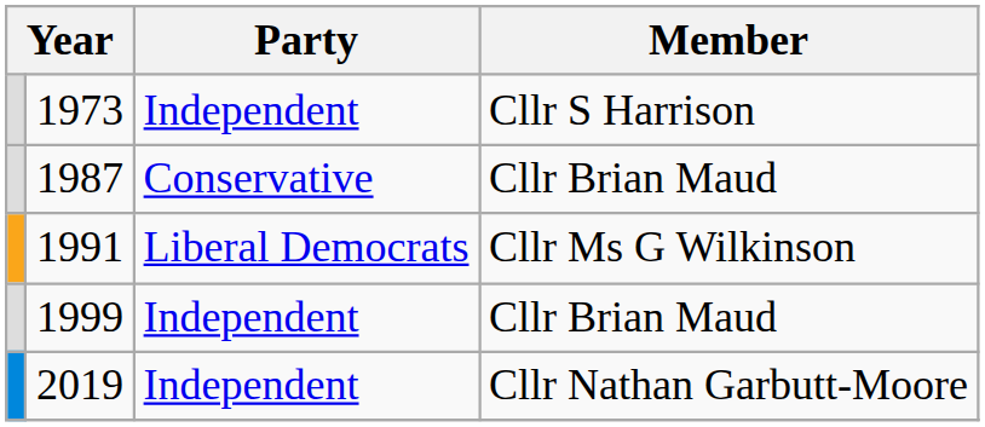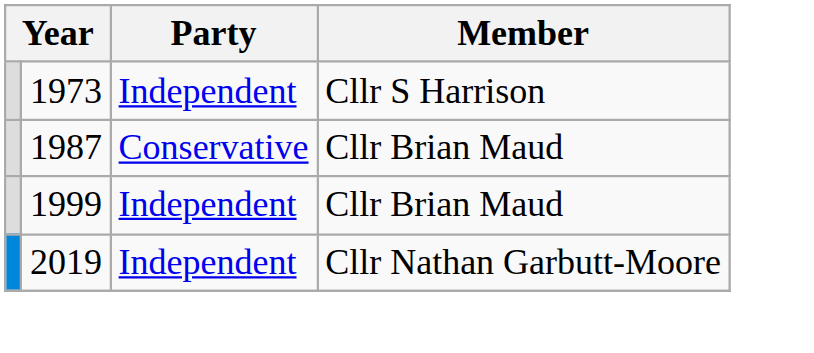 <table class="wikitable">
 <tr>
 <th colspan=2>Year</th>
 <th>Party</th>
 <th>Member</th>
 </tr>
 <tr>
 <th style="background-color: #DDDDDD"></th>
 <td>1973</td>
 <td><a href='#'>Independent</a></td>
 <td align=left>Cllr S Harrison</td>
 </tr>
 <tr>
 <th style="background-color: #DDDDDD"></th>
 <td>1987</td>
 <td><a href='#'>Conservative</a></td>
 <td align=left>Cllr Brian Maud</td>
 </tr>
 <tr>
-<th style="background-color: #FAA61A"></th>
-<td>1991</td>
-<td><a href='#'>Liberal Democrats</a></td>
-<td align=left>Cllr Ms G Wilkinson</td>
-</tr>
-<tr>
 <th style="background-color: #DDDDDD"></th>
 <td>1999</td>
 <td><a href='#'>Independent</a></td>
 <td align=left>Cllr Brian Maud</td>
 </tr>
 <tr>
 <th style="background-color: #0087DC"></th>
 <td>2019</td>
 <td><a href='#'>Independent</a></td>
 <td align=left>Cllr Nathan Garbutt-Moore</td>
 </tr>
 <tr>
 </tr>
 </table>
